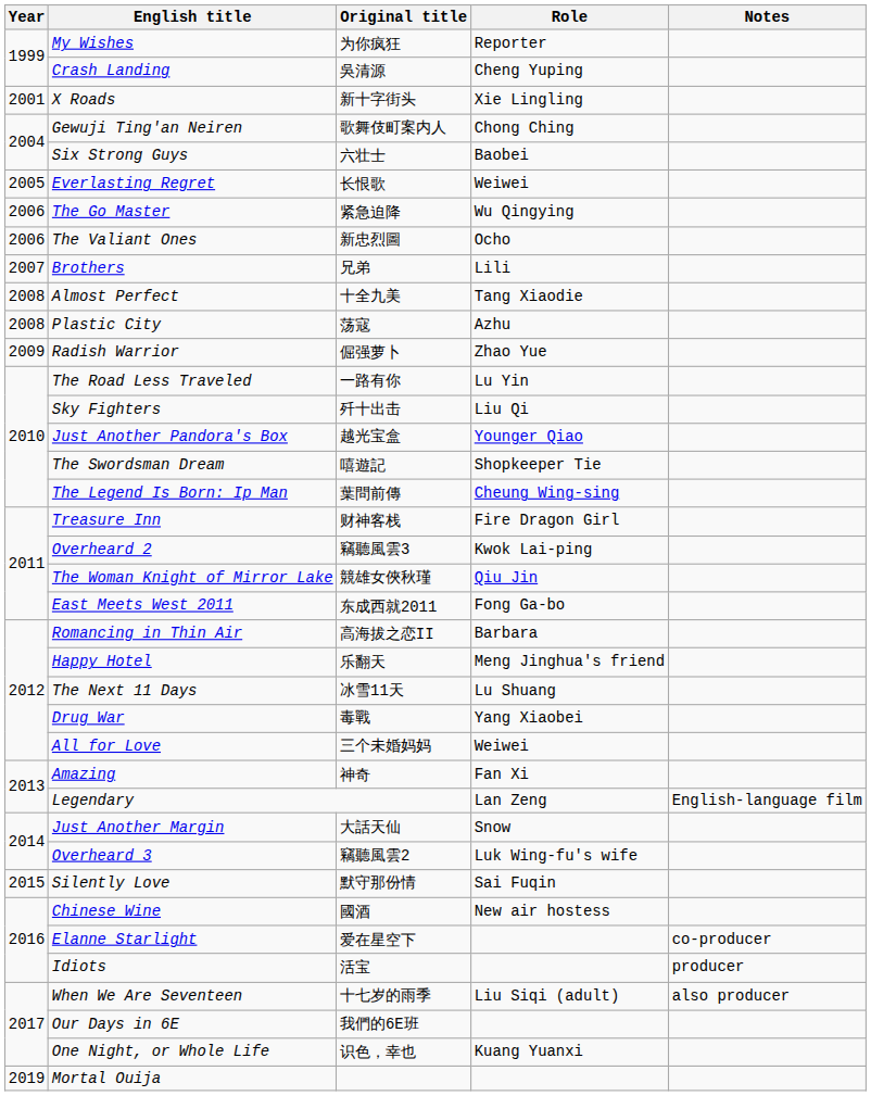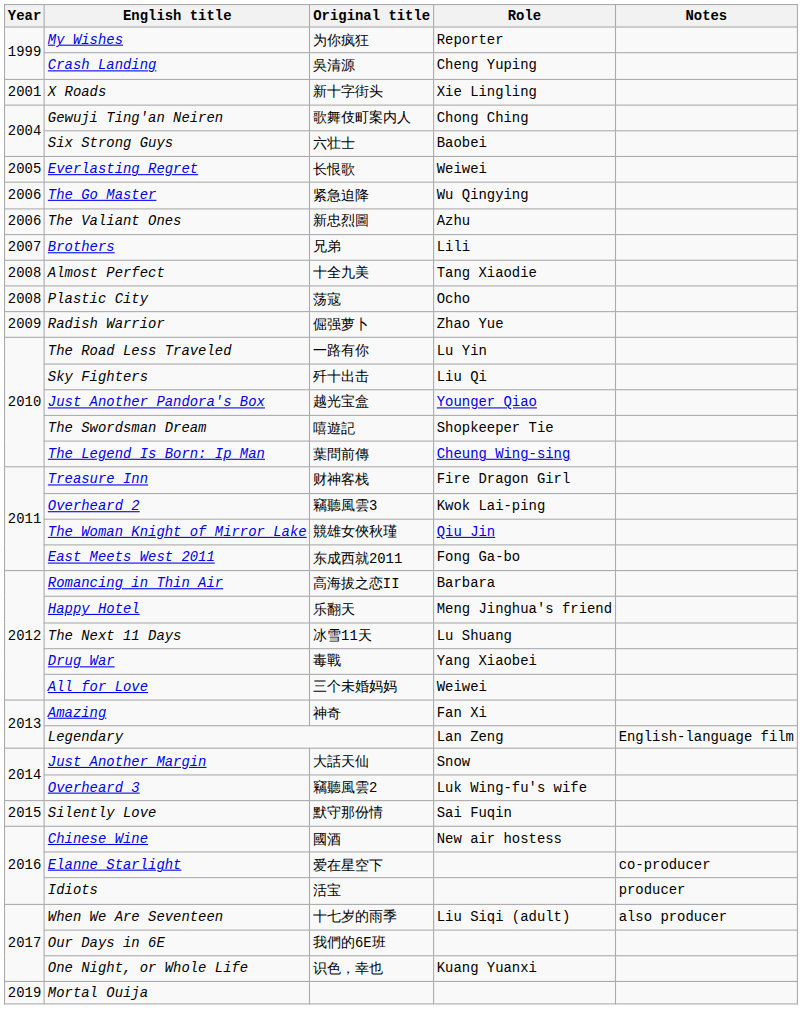 <table class="wikitable sortable">
 <tr>
 <th>Year</th>
 <th>English title</th>
 <th>Original title</th>
 <th>Role</th>
 <th class="unsortable">Notes</th>
 </tr>
 <tr>
 <td rowspan=2>1999</td>
 <td><em><a href='#'>My Wishes</a></em></td>
 <td>为你疯狂</td>
 <td>Reporter</td>
 <td></td>
 </tr>
 <tr>
 <td><em><a href='#'>Crash Landing</a></em></td>
 <td>吳清源</td>
 <td>Cheng Yuping</td>
 <td></td>
 </tr>
 <tr>
 <td>2001</td>
 <td><em>X Roads</em></td>
 <td>新十字街头</td>
 <td>Xie Lingling</td>
 <td></td>
 </tr>
 <tr>
 <td rowspan=2>2004</td>
 <td><em>Gewuji Ting'an Neiren</em></td>
 <td>歌舞伎町案内人</td>
 <td>Chong Ching</td>
 <td></td>
 </tr>
 <tr>
 <td><em>Six Strong Guys</em></td>
 <td>六壮士</td>
 <td>Baobei</td>
 <td></td>
 </tr>
 <tr>
 <td>2005</td>
 <td><em><a href='#'>Everlasting Regret</a></em></td>
 <td>长恨歌</td>
 <td>Weiwei</td>
 <td></td>
 </tr>
 <tr>
 <td>2006</td>
 <td><em><a href='#'>The Go Master</a></em></td>
 <td>紧急迫降</td>
 <td>Wu Qingying</td>
 <td></td>
 </tr>
 <tr>
 <td>2006</td>
 <td><em>The Valiant Ones</em></td>
 <td>新忠烈圖</td>
-<td>Ocho</td>
+<td>Azhu</td>
 <td></td>
 </tr>
 <tr>
 <td>2007</td>
 <td><em><a href='#'>Brothers</a></em></td>
 <td>兄弟</td>
 <td>Lili</td>
 <td></td>
 </tr>
 <tr>
 <td>2008</td>
 <td><em>Almost Perfect</em></td>
 <td>十全九美</td>
 <td>Tang Xiaodie</td>
 <td></td>
 </tr>
 <tr>
 <td>2008</td>
 <td><em>Plastic City</em></td>
 <td>荡寇</td>
-<td>Azhu</td>
+<td>Ocho</td>
 <td></td>
 </tr>
 <tr>
 <td>2009</td>
 <td><em>Radish Warrior</em></td>
 <td>倔强萝卜</td>
 <td>Zhao Yue</td>
 <td></td>
 </tr>
 <tr>
 <td rowspan=5>2010</td>
 <td><em>The Road Less Traveled</em></td>
 <td>一路有你</td>
 <td>Lu Yin</td>
 <td></td>
 </tr>
 <tr>
 <td><em>Sky Fighters</em></td>
 <td>歼十出击</td>
 <td>Liu Qi</td>
 <td></td>
 </tr>
 <tr>
 <td><em><a href='#'>Just Another Pandora's Box</a></em></td>
 <td>越光宝盒</td>
 <td><a href='#'>Younger Qiao</a></td>
 <td></td>
 </tr>
 <tr>
 <td><em>The Swordsman Dream</em></td>
 <td>嘻遊記</td>
 <td>Shopkeeper Tie</td>
 <td></td>
 </tr>
 <tr>
 <td><em><a href='#'>The Legend Is Born: Ip Man</a></em></td>
 <td>葉問前傳</td>
 <td><a href='#'>Cheung Wing-sing</a></td>
 <td></td>
 </tr>
 <tr>
 <td rowspan=4>2011</td>
 <td><em><a href='#'>Treasure Inn</a></em></td>
 <td>财神客栈</td>
 <td>Fire Dragon Girl</td>
 <td></td>
 </tr>
 <tr>
 <td><em><a href='#'>Overheard 2</a></em></td>
 <td>竊聽風雲3</td>
 <td>Kwok Lai-ping</td>
 <td></td>
 </tr>
 <tr>
 <td><em><a href='#'>The Woman Knight of Mirror Lake</a></em></td>
 <td>競雄女俠秋瑾</td>
 <td><a href='#'>Qiu Jin</a></td>
 <td></td>
 </tr>
 <tr>
 <td><em><a href='#'>East Meets West 2011</a></em></td>
 <td>东成西就2011</td>
 <td>Fong Ga-bo</td>
 <td></td>
 </tr>
 <tr>
 <td rowspan=5>2012</td>
 <td><em><a href='#'>Romancing in Thin Air</a></em></td>
 <td>高海拔之恋II</td>
 <td>Barbara</td>
 <td></td>
 </tr>
 <tr>
 <td><em><a href='#'>Happy Hotel</a></em></td>
 <td>乐翻天</td>
 <td>Meng Jinghua's friend</td>
 <td></td>
 </tr>
 <tr>
 <td><em>The Next 11 Days</em></td>
 <td>冰雪11天</td>
 <td>Lu Shuang</td>
 <td></td>
 </tr>
 <tr>
 <td><em><a href='#'>Drug War</a></em></td>
 <td>毒戰</td>
 <td>Yang Xiaobei</td>
 <td></td>
 </tr>
 <tr>
 <td><em><a href='#'>All for Love</a></em></td>
 <td>三个未婚妈妈</td>
 <td>Weiwei</td>
 <td></td>
 </tr>
 <tr>
 <td rowspan=2>2013</td>
 <td><em><a href='#'>Amazing</a></em></td>
 <td>神奇</td>
 <td>Fan Xi</td>
 <td></td>
 </tr>
 <tr>
 <td colspan=2><em>Legendary</em></td>
 <td>Lan Zeng</td>
 <td>English-language film</td>
 </tr>
 <tr>
 <td rowspan=2>2014</td>
 <td><em><a href='#'>Just Another Margin</a></em></td>
 <td>大話天仙</td>
 <td>Snow</td>
 <td></td>
 </tr>
 <tr>
 <td><em><a href='#'>Overheard 3</a></em></td>
 <td>竊聽風雲2</td>
 <td>Luk Wing-fu's wife</td>
 <td></td>
 </tr>
 <tr>
 <td>2015</td>
 <td><em>Silently Love</em></td>
 <td>默守那份情</td>
 <td>Sai Fuqin</td>
 <td></td>
 </tr>
 <tr>
 <td rowspan=3>2016</td>
 <td><em><a href='#'>Chinese Wine</a></em></td>
 <td>國酒</td>
 <td>New air hostess</td>
 <td></td>
 </tr>
 <tr>
 <td><em><a href='#'>Elanne Starlight</a></em></td>
 <td>爱在星空下</td>
 <td></td>
 <td>co-producer</td>
 </tr>
 <tr>
 <td><em>Idiots</em></td>
 <td>活宝</td>
 <td></td>
 <td>producer</td>
 </tr>
 <tr>
 <td rowspan=3>2017</td>
 <td><em>When We Are Seventeen</em></td>
 <td>十七岁的雨季</td>
 <td>Liu Siqi (adult)</td>
 <td>also producer</td>
 </tr>
 <tr>
 <td><em>Our Days in 6E</em></td>
 <td>我們的6E班</td>
 <td></td>
 <td></td>
 </tr>
 <tr>
 <td><em>One Night, or Whole Life</em></td>
 <td>识色，幸也</td>
 <td>Kuang Yuanxi</td>
 <td></td>
 </tr>
 <tr>
 <td>2019</td>
 <td><em>Mortal Ouija</em></td>
 <td></td>
 <td></td>
 <td></td>
 </tr>
 </table>
